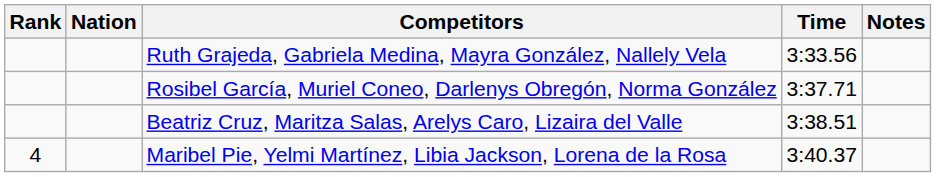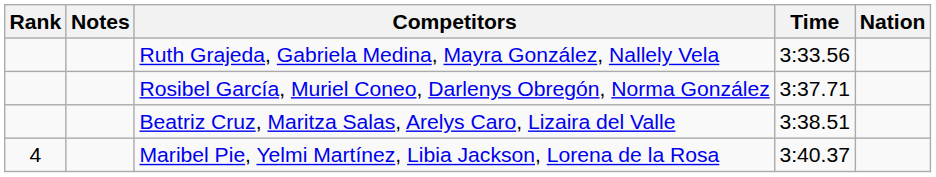 <table class="wikitable sortable" style="text-align:center; font-size:95%">
 <tr>
 <th>Rank</th>
-<th>Nation</th>
+<th>Notes</th>
 <th>Competitors</th>
 <th>Time</th>
-<th>Notes</th>
+<th>Nation</th>
 </tr>
 <tr>
 <td></td>
-<td align=left></td>
+<td></td>
 <td align=left><a href='#'>Ruth Grajeda</a>, <a href='#'>Gabriela Medina</a>, <a href='#'>Mayra González</a>, <a href='#'>Nallely Vela</a></td>
 <td>3:33.56</td>
-<td></td>
+<td align=left></td>
 </tr>
 <tr>
 <td></td>
-<td align=left></td>
+<td></td>
 <td align=left><a href='#'>Rosibel García</a>, <a href='#'>Muriel Coneo</a>, <a href='#'>Darlenys Obregón</a>, <a href='#'>Norma González</a></td>
 <td>3:37.71</td>
-<td></td>
+<td align=left></td>
 </tr>
 <tr>
 <td></td>
-<td align=left></td>
+<td></td>
 <td align=left><a href='#'>Beatriz Cruz</a>, <a href='#'>Maritza Salas</a>, <a href='#'>Arelys Caro</a>, <a href='#'>Lizaira del Valle</a></td>
 <td>3:38.51</td>
-<td></td>
+<td align=left></td>
 </tr>
 <tr>
 <td>4</td>
-<td align=left></td>
+<td></td>
 <td align=left><a href='#'>Maribel Pie</a>, <a href='#'>Yelmi Martínez</a>, <a href='#'>Libia Jackson</a>, <a href='#'>Lorena de la Rosa</a></td>
 <td>3:40.37</td>
-<td></td>
+<td align=left></td>
 </tr>
 </table>
